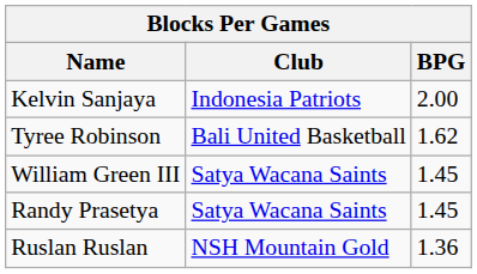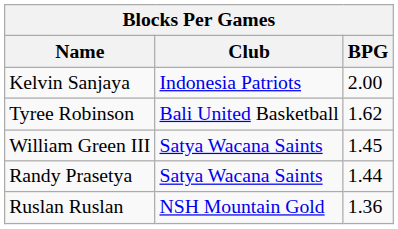 <table class="wikitable">
 <tr>
 <th colspan="4"><strong>Blocks Per Games</strong></th>
 </tr>
 <tr>
 <th>Name</th>
 <th>Club</th>
 <th>BPG</th>
 </tr>
 <tr>
 <td> Kelvin Sanjaya</td>
 <td><a href='#'>Indonesia Patriots</a></td>
 <td>2.00</td>
 </tr>
 <tr>
 <td> Tyree Robinson</td>
 <td><a href='#'>Bali United</a> Basketball</td>
 <td>1.62</td>
 </tr>
 <tr>
 <td> William Green III</td>
 <td><a href='#'>Satya Wacana Saints</a></td>
 <td>1.45</td>
 </tr>
 <tr>
 <td> Randy Prasetya</td>
 <td><a href='#'>Satya Wacana Saints</a></td>
-<td>1.45</td>
+<td>1.44</td>
 </tr>
 <tr>
 <td> Ruslan Ruslan</td>
 <td><a href='#'>NSH Mountain Gold</a></td>
 <td>1.36</td>
 </tr>
 </table>
